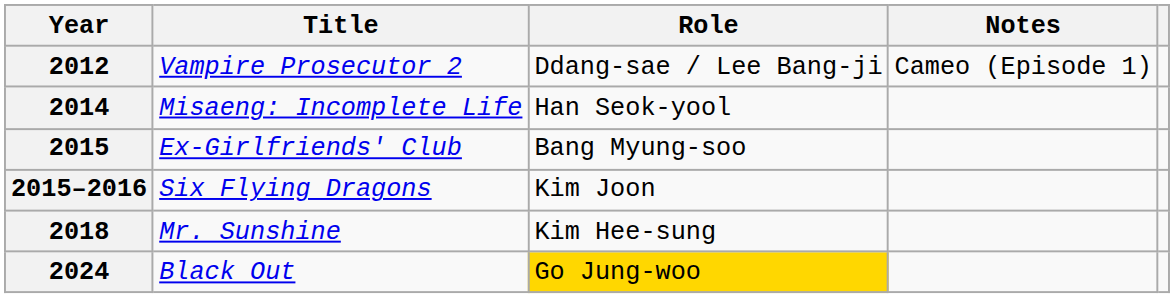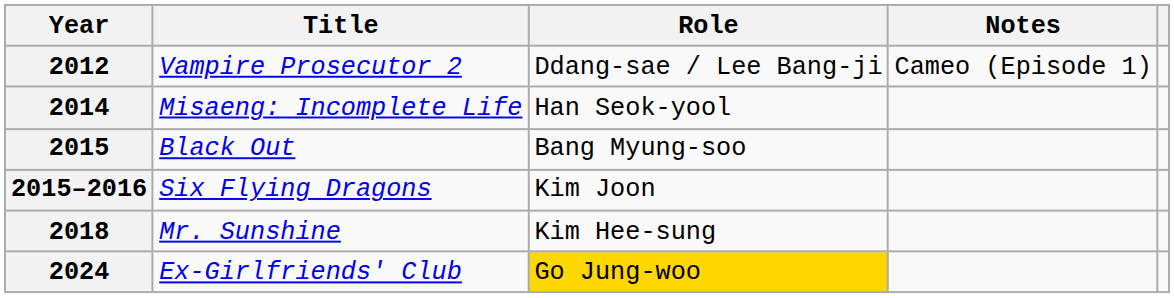 <table class="wikitable plainrowheaders sortable">
 <tr>
 <th scope="col">Year</th>
 <th scope="col">Title</th>
 <th scope="col">Role</th>
 <th scope="col" class="unsortable">Notes</th>
 <th scope="col" class="unsortable"></th>
 </tr>
 <tr>
 <th scope="row">2012</th>
 <td><em><a href='#'>Vampire Prosecutor 2</a></em></td>
 <td>Ddang-sae / Lee Bang-ji</td>
 <td>Cameo (Episode 1)</td>
 <td style="text-align:center"></td>
 </tr>
 <tr>
 <th scope="row">2014</th>
 <td><em><a href='#'>Misaeng: Incomplete Life</a></em></td>
 <td>Han Seok-yool</td>
 <td></td>
 <td style="text-align:center"></td>
 </tr>
 <tr>
 <th scope="row">2015</th>
-<td><em><a href='#'>Ex-Girlfriends' Club</a></em></td>
+<td><em><a href='#'>Black Out</a></em></td>
 <td>Bang Myung-soo</td>
 <td></td>
 <td style="text-align:center"></td>
 </tr>
 <tr>
 <th scope="row">2015–2016</th>
 <td><em><a href='#'>Six Flying Dragons</a></em></td>
 <td>Kim Joon</td>
 <td></td>
 <td style="text-align:center"></td>
 </tr>
 <tr>
 <th scope="row">2018</th>
 <td><em><a href='#'>Mr. Sunshine</a></em></td>
 <td>Kim Hee-sung</td>
 <td></td>
 <td style="text-align:center"></td>
 </tr>
 <tr>
 <th scope="row">2024</th>
-<td><em><a href='#'>Black Out</a></em></td>
+<td><em><a href='#'>Ex-Girlfriends' Club</a></em></td>
 <td style="background: gold;">Go Jung-woo</td>
 <td></td>
 <td style="text-align:center"></td>
 </tr>
 </table>
